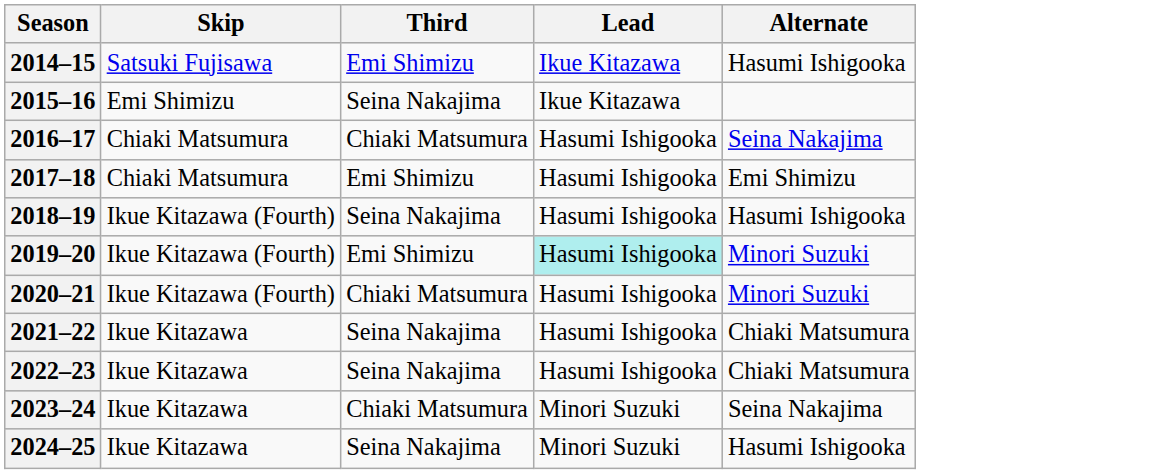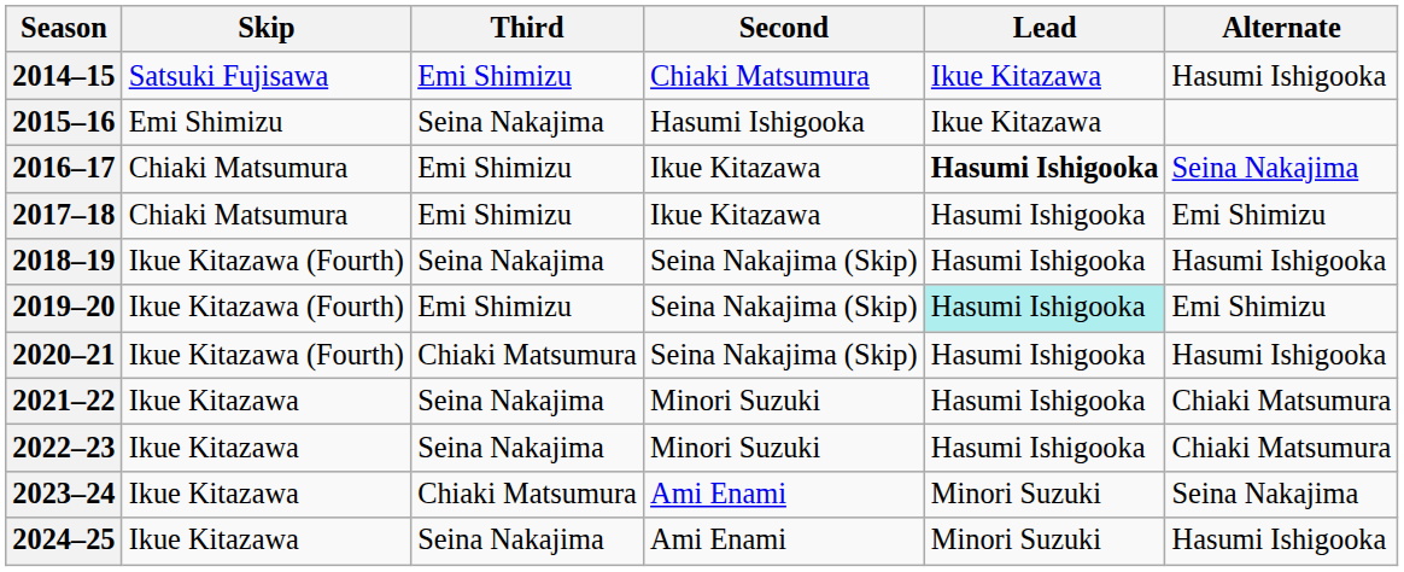 <table class="wikitable">
 <tr>
 <th scope="col">Season</th>
 <th scope="col">Skip</th>
 <th scope="col">Third</th>
+<th scope="col">Second</th>
 <th scope="col">Lead</th>
 <th scope="col">Alternate</th>
 </tr>
 <tr>
 <th scope="row">2014–15</th>
 <td><a href='#'>Satsuki Fujisawa</a></td>
 <td><a href='#'>Emi Shimizu</a></td>
+<td><a href='#'>Chiaki Matsumura</a></td>
 <td><a href='#'>Ikue Kitazawa</a></td>
 <td>Hasumi Ishigooka</td>
 </tr>
 <tr>
 <th scope="row">2015–16</th>
 <td>Emi Shimizu</td>
 <td>Seina Nakajima</td>
+<td>Hasumi Ishigooka</td>
 <td>Ikue Kitazawa</td>
 <td></td>
 </tr>
 <tr>
 <th scope="row">2016–17</th>
 <td>Chiaki Matsumura</td>
-<td>Chiaki Matsumura</td>
-<td>Hasumi Ishigooka</td>
+<td>Emi Shimizu</td>
+<td>Ikue Kitazawa</td>
+<td><strong>Hasumi Ishigooka</strong></td>
 <td><a href='#'>Seina Nakajima</a></td>
 </tr>
 <tr>
 <th scope="row">2017–18</th>
 <td>Chiaki Matsumura</td>
 <td>Emi Shimizu</td>
+<td>Ikue Kitazawa</td>
 <td>Hasumi Ishigooka</td>
 <td>Emi Shimizu</td>
 </tr>
 <tr>
 <th scope="row">2018–19</th>
 <td>Ikue Kitazawa (Fourth)</td>
 <td>Seina Nakajima</td>
+<td>Seina Nakajima (Skip)</td>
 <td>Hasumi Ishigooka</td>
 <td>Hasumi Ishigooka</td>
 </tr>
 <tr>
 <th scope="row">2019–20</th>
 <td>Ikue Kitazawa (Fourth)</td>
 <td>Emi Shimizu</td>
+<td>Seina Nakajima (Skip)</td>
 <td style="background: paleturquoise;">Hasumi Ishigooka</td>
-<td><a href='#'>Minori Suzuki</a></td>
+<td>Emi Shimizu</td>
 </tr>
 <tr>
 <th scope="row">2020–21</th>
 <td>Ikue Kitazawa (Fourth)</td>
 <td>Chiaki Matsumura</td>
+<td>Seina Nakajima (Skip)</td>
 <td>Hasumi Ishigooka</td>
-<td><a href='#'>Minori Suzuki</a></td>
+<td>Hasumi Ishigooka</td>
 </tr>
 <tr>
 <th scope="row">2021–22</th>
 <td>Ikue Kitazawa</td>
 <td>Seina Nakajima</td>
+<td>Minori Suzuki</td>
 <td>Hasumi Ishigooka</td>
 <td>Chiaki Matsumura</td>
 </tr>
 <tr>
 <th scope="row">2022–23</th>
 <td>Ikue Kitazawa</td>
 <td>Seina Nakajima</td>
+<td>Minori Suzuki</td>
 <td>Hasumi Ishigooka</td>
 <td>Chiaki Matsumura</td>
 </tr>
 <tr>
 <th scope="row">2023–24</th>
 <td>Ikue Kitazawa</td>
 <td>Chiaki Matsumura</td>
+<td><a href='#'>Ami Enami</a></td>
 <td>Minori Suzuki</td>
 <td>Seina Nakajima</td>
 </tr>
 <tr>
 <th scope="row">2024–25</th>
 <td>Ikue Kitazawa</td>
 <td>Seina Nakajima</td>
+<td>Ami Enami</td>
 <td>Minori Suzuki</td>
 <td>Hasumi Ishigooka</td>
 </tr>
 </table>
